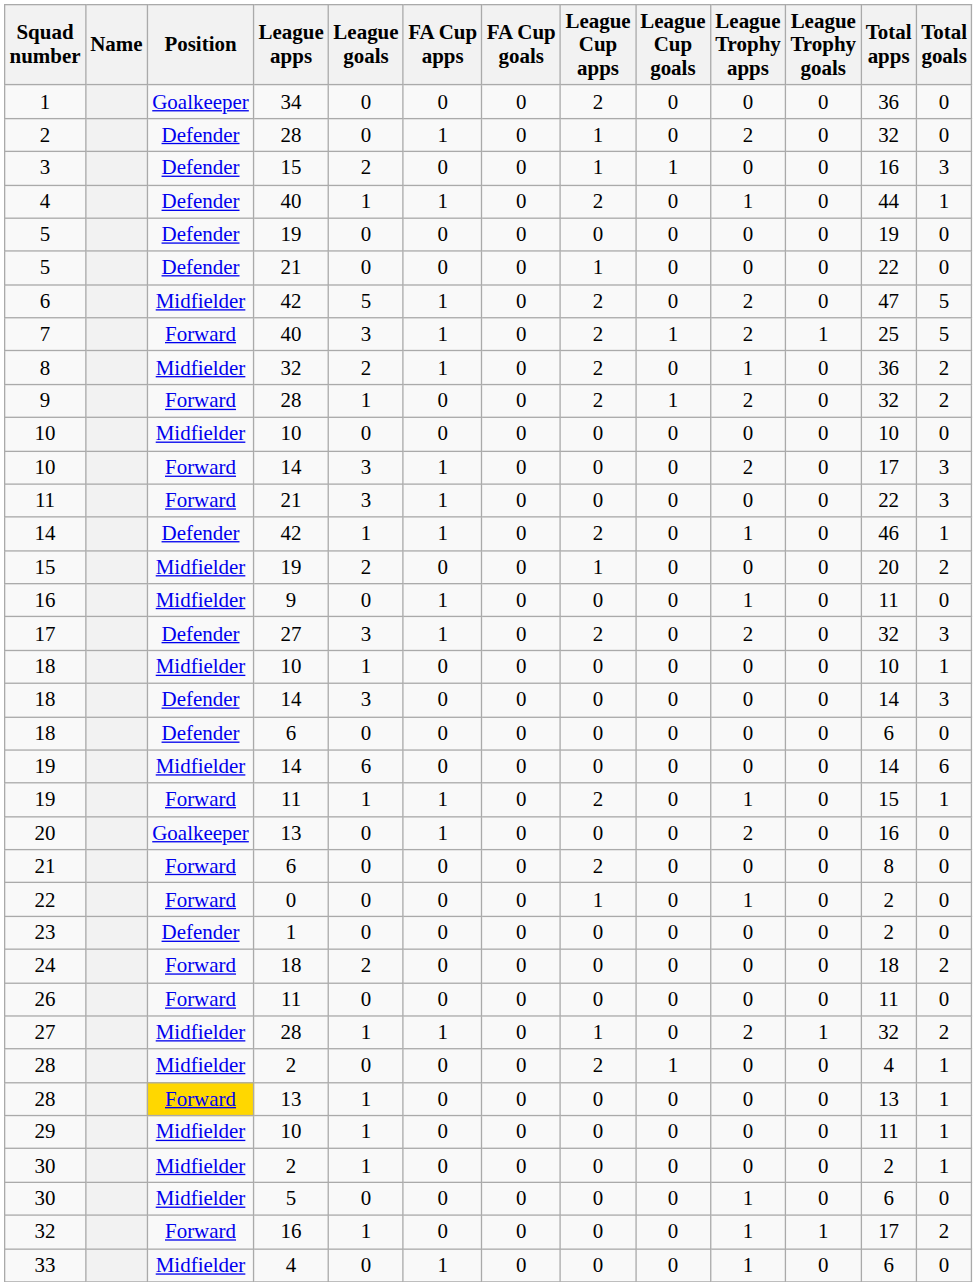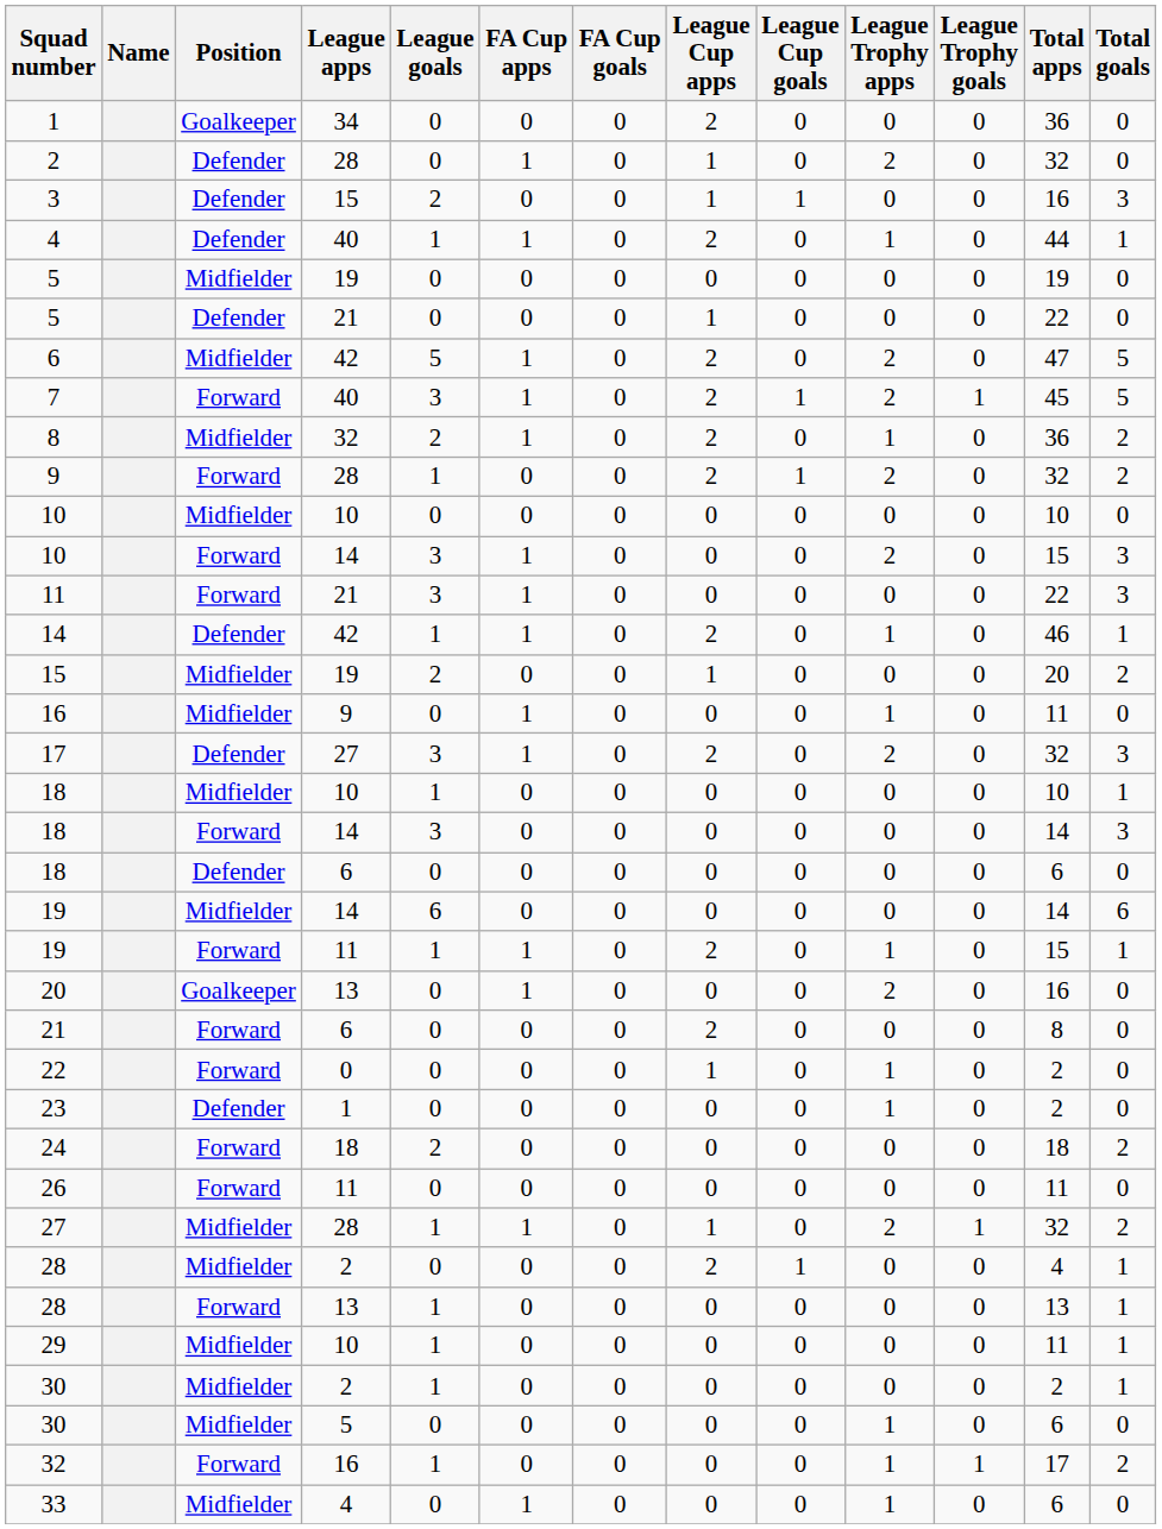 <table class="wikitable sortable plainrowheaders" style="text-align:center">
 <tr>
 <th scope=col>Squad<br>number</th>
 <th scope=col>Name</th>
 <th scope=col>Position</th>
 <th scope=col>League<br>apps</th>
 <th scope=col>League<br>goals</th>
 <th scope=col>FA Cup<br>apps</th>
 <th scope=col>FA Cup<br>goals</th>
 <th scope=col>League<br>Cup<br>apps</th>
 <th scope=col>League<br>Cup<br>goals</th>
 <th scope=col>League<br>Trophy<br>apps</th>
 <th scope=col>League<br>Trophy<br>goals</th>
 <th scope=col>Total<br>apps</th>
 <th scope=col>Total<br>goals</th>
 </tr>
 <tr>
 <td>1</td>
 <th scope=row></th>
 <td><a href='#'>Goalkeeper</a></td>
 <td>34</td>
 <td>0</td>
 <td>0</td>
 <td>0</td>
 <td>2</td>
 <td>0</td>
 <td>0</td>
 <td>0</td>
 <td>36</td>
 <td>0</td>
 </tr>
 <tr>
 <td>2</td>
 <th scope=row></th>
 <td><a href='#'>Defender</a></td>
 <td>28</td>
 <td>0</td>
 <td>1</td>
 <td>0</td>
 <td>1</td>
 <td>0</td>
 <td>2</td>
 <td>0</td>
 <td>32</td>
 <td>0</td>
 </tr>
 <tr>
 <td>3</td>
 <th scope=row></th>
 <td><a href='#'>Defender</a></td>
 <td>15</td>
 <td>2</td>
 <td>0</td>
 <td>0</td>
 <td>1</td>
 <td>1</td>
 <td>0</td>
 <td>0</td>
 <td>16</td>
 <td>3</td>
 </tr>
 <tr>
 <td>4</td>
 <th scope=row></th>
 <td><a href='#'>Defender</a></td>
 <td>40</td>
 <td>1</td>
 <td>1</td>
 <td>0</td>
 <td>2</td>
 <td>0</td>
 <td>1</td>
 <td>0</td>
 <td>44</td>
 <td>1</td>
 </tr>
 <tr>
 <td>5</td>
 <th scope=row></th>
-<td><a href='#'>Defender</a></td>
+<td><a href='#'>Midfielder</a></td>
 <td>19</td>
 <td>0</td>
 <td>0</td>
 <td>0</td>
 <td>0</td>
 <td>0</td>
 <td>0</td>
 <td>0</td>
 <td>19</td>
 <td>0</td>
 </tr>
 <tr>
 <td>5</td>
 <th scope=row></th>
 <td><a href='#'>Defender</a></td>
 <td>21</td>
 <td>0</td>
 <td>0</td>
 <td>0</td>
 <td>1</td>
 <td>0</td>
 <td>0</td>
 <td>0</td>
 <td>22</td>
 <td>0</td>
 </tr>
 <tr>
 <td>6</td>
 <th scope=row></th>
 <td><a href='#'>Midfielder</a></td>
 <td>42</td>
 <td>5</td>
 <td>1</td>
 <td>0</td>
 <td>2</td>
 <td>0</td>
 <td>2</td>
 <td>0</td>
 <td>47</td>
 <td>5</td>
 </tr>
 <tr>
 <td>7</td>
 <th scope=row></th>
 <td><a href='#'>Forward</a></td>
 <td>40</td>
 <td>3</td>
 <td>1</td>
 <td>0</td>
 <td>2</td>
 <td>1</td>
 <td>2</td>
 <td>1</td>
-<td>25</td>
+<td>45</td>
 <td>5</td>
 </tr>
 <tr>
 <td>8</td>
 <th scope=row></th>
 <td><a href='#'>Midfielder</a></td>
 <td>32</td>
 <td>2</td>
 <td>1</td>
 <td>0</td>
 <td>2</td>
 <td>0</td>
 <td>1</td>
 <td>0</td>
 <td>36</td>
 <td>2</td>
 </tr>
 <tr>
 <td>9</td>
 <th scope=row></th>
 <td><a href='#'>Forward</a></td>
 <td>28</td>
 <td>1</td>
 <td>0</td>
 <td>0</td>
 <td>2</td>
 <td>1</td>
 <td>2</td>
 <td>0</td>
 <td>32</td>
 <td>2</td>
 </tr>
 <tr>
 <td>10</td>
 <th scope=row></th>
 <td><a href='#'>Midfielder</a></td>
 <td>10</td>
 <td>0</td>
 <td>0</td>
 <td>0</td>
 <td>0</td>
 <td>0</td>
 <td>0</td>
 <td>0</td>
 <td>10</td>
 <td>0</td>
 </tr>
 <tr>
 <td>10</td>
 <th scope=row></th>
 <td><a href='#'>Forward</a></td>
 <td>14</td>
 <td>3</td>
 <td>1</td>
 <td>0</td>
 <td>0</td>
 <td>0</td>
 <td>2</td>
 <td>0</td>
-<td>17</td>
+<td>15</td>
 <td>3</td>
 </tr>
 <tr>
 <td>11</td>
 <th scope=row></th>
 <td><a href='#'>Forward</a></td>
 <td>21</td>
 <td>3</td>
 <td>1</td>
 <td>0</td>
 <td>0</td>
 <td>0</td>
 <td>0</td>
 <td>0</td>
 <td>22</td>
 <td>3</td>
 </tr>
 <tr>
 <td>14</td>
 <th scope=row></th>
 <td><a href='#'>Defender</a></td>
 <td>42</td>
 <td>1</td>
 <td>1</td>
 <td>0</td>
 <td>2</td>
 <td>0</td>
 <td>1</td>
 <td>0</td>
 <td>46</td>
 <td>1</td>
 </tr>
 <tr>
 <td>15</td>
 <th scope=row></th>
 <td><a href='#'>Midfielder</a></td>
 <td>19</td>
 <td>2</td>
 <td>0</td>
 <td>0</td>
 <td>1</td>
 <td>0</td>
 <td>0</td>
 <td>0</td>
 <td>20</td>
 <td>2</td>
 </tr>
 <tr>
 <td>16</td>
 <th scope=row></th>
 <td><a href='#'>Midfielder</a></td>
 <td>9</td>
 <td>0</td>
 <td>1</td>
 <td>0</td>
 <td>0</td>
 <td>0</td>
 <td>1</td>
 <td>0</td>
 <td>11</td>
 <td>0</td>
 </tr>
 <tr>
 <td>17</td>
 <th scope=row></th>
 <td><a href='#'>Defender</a></td>
 <td>27</td>
 <td>3</td>
 <td>1</td>
 <td>0</td>
 <td>2</td>
 <td>0</td>
 <td>2</td>
 <td>0</td>
 <td>32</td>
 <td>3</td>
 </tr>
 <tr>
 <td>18</td>
 <th scope=row></th>
 <td><a href='#'>Midfielder</a></td>
 <td>10</td>
 <td>1</td>
 <td>0</td>
 <td>0</td>
 <td>0</td>
 <td>0</td>
 <td>0</td>
 <td>0</td>
 <td>10</td>
 <td>1</td>
 </tr>
 <tr>
 <td>18</td>
 <th scope=row></th>
-<td><a href='#'>Defender</a></td>
+<td><a href='#'>Forward</a></td>
 <td>14</td>
 <td>3</td>
 <td>0</td>
 <td>0</td>
 <td>0</td>
 <td>0</td>
 <td>0</td>
 <td>0</td>
 <td>14</td>
 <td>3</td>
 </tr>
 <tr>
 <td>18</td>
 <th scope=row></th>
 <td><a href='#'>Defender</a></td>
 <td>6</td>
 <td>0</td>
 <td>0</td>
 <td>0</td>
 <td>0</td>
 <td>0</td>
 <td>0</td>
 <td>0</td>
 <td>6</td>
 <td>0</td>
 </tr>
 <tr>
 <td>19</td>
 <th scope=row></th>
 <td><a href='#'>Midfielder</a></td>
 <td>14</td>
 <td>6</td>
 <td>0</td>
 <td>0</td>
 <td>0</td>
 <td>0</td>
 <td>0</td>
 <td>0</td>
 <td>14</td>
 <td>6</td>
 </tr>
 <tr>
 <td>19</td>
 <th scope=row></th>
 <td><a href='#'>Forward</a></td>
 <td>11</td>
 <td>1</td>
 <td>1</td>
 <td>0</td>
 <td>2</td>
 <td>0</td>
 <td>1</td>
 <td>0</td>
 <td>15</td>
 <td>1</td>
 </tr>
 <tr>
 <td>20</td>
 <th scope=row></th>
 <td><a href='#'>Goalkeeper</a></td>
 <td>13</td>
 <td>0</td>
 <td>1</td>
 <td>0</td>
 <td>0</td>
 <td>0</td>
 <td>2</td>
 <td>0</td>
 <td>16</td>
 <td>0</td>
 </tr>
 <tr>
 <td>21</td>
 <th scope=row></th>
 <td><a href='#'>Forward</a></td>
 <td>6</td>
 <td>0</td>
 <td>0</td>
 <td>0</td>
 <td>2</td>
 <td>0</td>
 <td>0</td>
 <td>0</td>
 <td>8</td>
 <td>0</td>
 </tr>
 <tr>
 <td>22</td>
 <th scope=row></th>
 <td><a href='#'>Forward</a></td>
 <td>0</td>
 <td>0</td>
 <td>0</td>
 <td>0</td>
 <td>1</td>
 <td>0</td>
 <td>1</td>
 <td>0</td>
 <td>2</td>
 <td>0</td>
 </tr>
 <tr>
 <td>23</td>
 <th scope=row></th>
 <td><a href='#'>Defender</a></td>
 <td>1</td>
 <td>0</td>
 <td>0</td>
 <td>0</td>
 <td>0</td>
 <td>0</td>
-<td>0</td>
+<td>1</td>
 <td>0</td>
 <td>2</td>
 <td>0</td>
 </tr>
 <tr>
 <td>24</td>
 <th scope=row></th>
 <td><a href='#'>Forward</a></td>
 <td>18</td>
 <td>2</td>
 <td>0</td>
 <td>0</td>
 <td>0</td>
 <td>0</td>
 <td>0</td>
 <td>0</td>
 <td>18</td>
 <td>2</td>
 </tr>
 <tr>
 <td>26</td>
 <th scope=row></th>
 <td><a href='#'>Forward</a></td>
 <td>11</td>
 <td>0</td>
 <td>0</td>
 <td>0</td>
 <td>0</td>
 <td>0</td>
 <td>0</td>
 <td>0</td>
 <td>11</td>
 <td>0</td>
 </tr>
 <tr>
 <td>27</td>
 <th scope=row></th>
 <td><a href='#'>Midfielder</a></td>
 <td>28</td>
 <td>1</td>
 <td>1</td>
 <td>0</td>
 <td>1</td>
 <td>0</td>
 <td>2</td>
 <td>1</td>
 <td>32</td>
 <td>2</td>
 </tr>
 <tr>
 <td>28</td>
 <th scope=row></th>
 <td><a href='#'>Midfielder</a></td>
 <td>2</td>
 <td>0</td>
 <td>0</td>
 <td>0</td>
 <td>2</td>
 <td>1</td>
 <td>0</td>
 <td>0</td>
 <td>4</td>
 <td>1</td>
 </tr>
 <tr>
 <td>28</td>
 <th scope=row></th>
-<td style="background: gold;"><a href='#'>Forward</a></td>
+<td><a href='#'>Forward</a></td>
 <td>13</td>
 <td>1</td>
 <td>0</td>
 <td>0</td>
 <td>0</td>
 <td>0</td>
 <td>0</td>
 <td>0</td>
 <td>13</td>
 <td>1</td>
 </tr>
 <tr>
 <td>29</td>
 <th scope=row></th>
 <td><a href='#'>Midfielder</a></td>
 <td>10</td>
 <td>1</td>
 <td>0</td>
 <td>0</td>
 <td>0</td>
 <td>0</td>
 <td>0</td>
 <td>0</td>
 <td>11</td>
 <td>1</td>
 </tr>
 <tr>
 <td>30</td>
 <th scope=row></th>
 <td><a href='#'>Midfielder</a></td>
 <td>2</td>
 <td>1</td>
 <td>0</td>
 <td>0</td>
 <td>0</td>
 <td>0</td>
 <td>0</td>
 <td>0</td>
 <td>2</td>
 <td>1</td>
 </tr>
 <tr>
 <td>30</td>
 <th scope=row></th>
 <td><a href='#'>Midfielder</a></td>
 <td>5</td>
 <td>0</td>
 <td>0</td>
 <td>0</td>
 <td>0</td>
 <td>0</td>
 <td>1</td>
 <td>0</td>
 <td>6</td>
 <td>0</td>
 </tr>
 <tr>
 <td>32</td>
 <th scope=row></th>
 <td><a href='#'>Forward</a></td>
 <td>16</td>
 <td>1</td>
 <td>0</td>
 <td>0</td>
 <td>0</td>
 <td>0</td>
 <td>1</td>
 <td>1</td>
 <td>17</td>
 <td>2</td>
 </tr>
 <tr>
 <td>33</td>
 <th scope=row></th>
 <td><a href='#'>Midfielder</a></td>
 <td>4</td>
 <td>0</td>
 <td>1</td>
 <td>0</td>
 <td>0</td>
 <td>0</td>
 <td>1</td>
 <td>0</td>
 <td>6</td>
 <td>0</td>
 </tr>
 </table>
